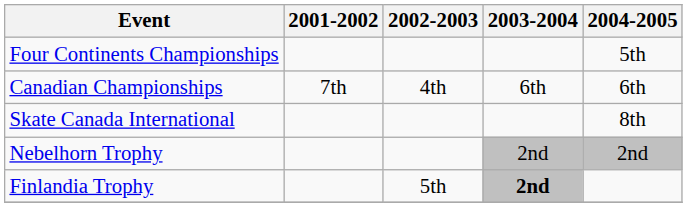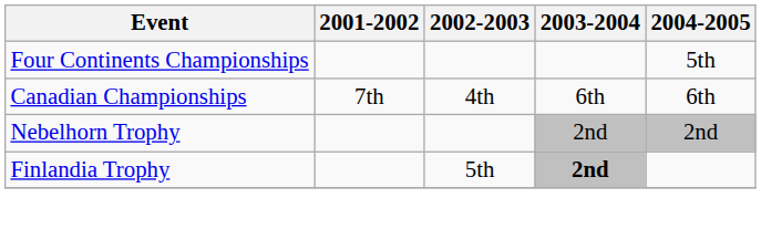 <table class="wikitable">
 <tr>
 <th>Event</th>
 <th>2001-2002</th>
 <th>2002-2003</th>
 <th>2003-2004</th>
 <th>2004-2005</th>
 </tr>
 <tr>
 <td><a href='#'>Four Continents Championships</a></td>
 <td></td>
 <td></td>
 <td></td>
 <td align="center">5th</td>
 </tr>
 <tr>
 <td><a href='#'>Canadian Championships</a></td>
 <td align="center">7th</td>
 <td align="center">4th</td>
 <td align="center">6th</td>
 <td align="center">6th</td>
 </tr>
 <tr>
-<td><a href='#'>Skate Canada International</a></td>
-<td></td>
-<td></td>
-<td></td>
-<td align="center">8th</td>
-</tr>
-<tr>
 <td><a href='#'>Nebelhorn Trophy</a></td>
 <td></td>
 <td></td>
 <td align="center" bgcolor="silver">2nd</td>
 <td align="center" bgcolor="silver">2nd</td>
 </tr>
 <tr>
 <td><a href='#'>Finlandia Trophy</a></td>
 <td></td>
 <td align="center">5th</td>
 <td align="center" bgcolor="silver"><strong>2nd</strong></td>
 <td></td>
 </tr>
 <tr>
 </tr>
 </table>
